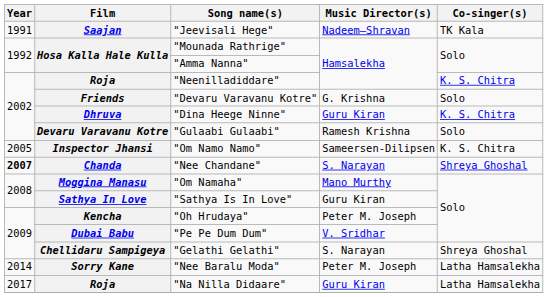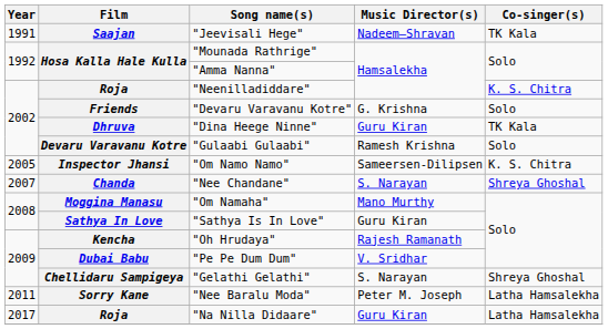 <table class="wikitable sortable">
 <tr>
 <th>Year</th>
 <th>Film</th>
 <th>Song name(s)</th>
 <th>Music Director(s)</th>
 <th>Co-singer(s)</th>
 </tr>
 <tr>
 <td rowspan="1">1991</td>
 <th rowspan="1"><strong><em><a href='#'>Saajan</a></em></strong></th>
 <td>"Jeevisali Hege"</td>
 <td rowspan="1"><a href='#'>Nadeem–Shravan</a></td>
 <td rowspan="1">TK Kala</td>
 </tr>
 <tr>
 <td rowspan=2>1992</td>
 <th rowspan="2"><strong><em>Hosa Kalla Hale Kulla</em></strong></th>
 <td>"Mounada Rathrige"</td>
 <td rowspan="3"><a href='#'>Hamsalekha</a></td>
 <td rowspan=2>Solo</td>
 </tr>
 <tr>
 <td>"Amma Nanna"</td>
 </tr>
 <tr>
 <td rowspan="4">2002</td>
 <th rowspan="1"><strong><em>Roja</em></strong></th>
 <td>"Neenilladiddare"</td>
 <td><a href='#'>K. S. Chitra</a></td>
 </tr>
 <tr>
 <th><strong><em>Friends</em></strong></th>
 <td>"Devaru Varavanu Kotre"</td>
 <td>G. Krishna</td>
 <td>Solo</td>
 </tr>
 <tr>
 <th><strong><em><a href='#'>Dhruva</a></em></strong></th>
 <td>"Dina Heege Ninne"</td>
 <td><a href='#'>Guru Kiran</a></td>
-<td><a href='#'>K. S. Chitra</a></td>
+<td rowspan="1">TK Kala</td>
 </tr>
 <tr>
 <th><strong><em>Devaru Varavanu Kotre</em></strong></th>
 <td>"Gulaabi Gulaabi"</td>
 <td>Ramesh Krishna</td>
 <td>Solo</td>
 </tr>
 <tr>
 <td>2005</td>
 <th><strong><em>Inspector Jhansi</em></strong></th>
 <td>"Om Namo Namo"</td>
 <td>Sameersen-Dilipsen</td>
 <td rowspan="">K. S. Chitra</td>
 </tr>
 <tr>
-<td><strong>2007</strong></td>
+<td>2007</td>
 <th><strong><em><a href='#'>Chanda</a></em></strong></th>
 <td>"Nee Chandane"</td>
 <td><a href='#'>S. Narayan</a></td>
 <td><a href='#'>Shreya Ghoshal</a></td>
 </tr>
 <tr>
 <td rowspan="2">2008</td>
 <th><strong><em><a href='#'>Moggina Manasu</a></em></strong></th>
 <td>"Om Namaha"</td>
 <td><a href='#'>Mano Murthy</a></td>
 <td rowspan="4">Solo</td>
 </tr>
 <tr>
 <th><strong><em><a href='#'>Sathya In Love</a></em></strong></th>
 <td>"Sathya Is In Love"</td>
 <td>Guru Kiran</td>
 </tr>
 <tr>
 <td rowspan="3">2009</td>
 <th><strong><em>Kencha</em></strong></th>
 <td>"Oh Hrudaya"</td>
-<td>Peter M. Joseph</td>
+<td><a href='#'>Rajesh Ramanath</a></td>
 </tr>
 <tr>
 <th><strong><em><a href='#'>Dubai Babu</a></em></strong></th>
 <td>"Pe Pe Dum Dum"</td>
 <td><a href='#'>V. Sridhar</a></td>
 </tr>
 <tr>
 <th><strong><em>Chellidaru Sampigeya</em></strong></th>
 <td>"Gelathi Gelathi"</td>
 <td>S. Narayan</td>
 <td>Shreya Ghoshal</td>
 </tr>
 <tr>
-<td>2014</td>
+<td>2011</td>
 <th><strong><em>Sorry Kane</em></strong></th>
 <td>"Nee Baralu Moda"</td>
 <td>Peter M. Joseph</td>
 <td>Latha Hamsalekha</td>
 </tr>
 <tr>
 <td>2017</td>
 <th><em>Roja</em></th>
 <td>"Na Nilla Didaare"</td>
 <td><a href='#'>Guru Kiran</a></td>
 <td>Latha Hamsalekha</td>
 </tr>
 <tr>
 </tr>
 </table>
